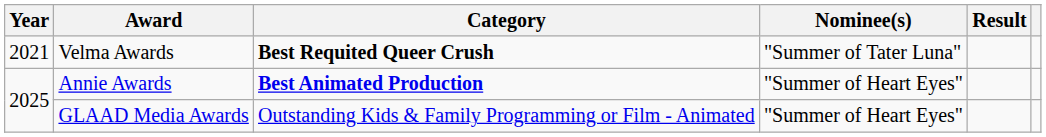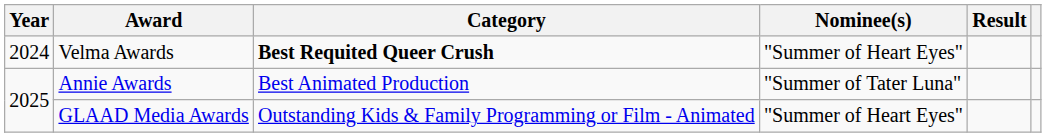 <table class="wikitable sortable">
 <tr>
 <th>Year</th>
 <th>Award</th>
 <th>Category</th>
 <th>Nominee(s)</th>
 <th>Result</th>
 <th></th>
 </tr>
 <tr>
-<td rowspan="1">2021</td>
+<td rowspan="1">2024</td>
 <td>Velma Awards</td>
 <td><strong>Best Requited Queer Crush</strong></td>
-<td>"Summer of Tater Luna"</td>
+<td>"Summer of Heart Eyes"</td>
 <td></td>
 <td style="text-align:center;"></td>
 </tr>
 <tr>
 <td rowspan="2">2025</td>
 <td><a href='#'>Annie Awards</a></td>
-<td><strong><a href='#'>Best Animated Production</a></strong></td>
-<td>"Summer of Heart Eyes"</td>
+<td><a href='#'>Best Animated Production</a></td>
+<td>"Summer of Tater Luna"</td>
 <td></td>
 <td style="text-align:center;"></td>
 </tr>
 <tr>
 <td><a href='#'>GLAAD Media Awards</a></td>
 <td><a href='#'>Outstanding Kids & Family Programming or Film - Animated</a></td>
 <td>"Summer of Heart Eyes"</td>
 <td></td>
 <td style="text-align:center;"></td>
 </tr>
 </table>
